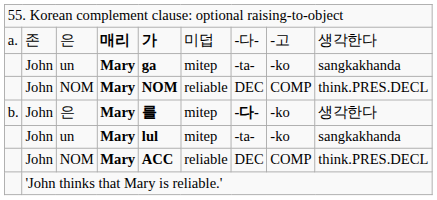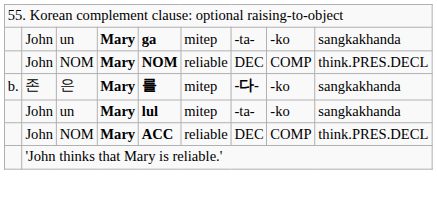 <table class="wikitable">
 <tr>
 <td colspan="9">55. Korean complement clause: optional raising-to-object</td>
-</tr>
-<tr>
-<td>a.</td>
-<td>존</td>
-<td>은</td>
-<td><strong>매리</strong></td>
-<td><strong>가</strong></td>
-<td>미덥</td>
-<td>-다-</td>
-<td>-고</td>
-<td>생각한다</td>
 </tr>
 <tr>
 <td></td>
 <td>John</td>
 <td>un</td>
 <td><strong>Mary</strong></td>
 <td><strong>ga</strong></td>
 <td>mitep</td>
 <td>-ta-</td>
 <td>-ko</td>
 <td>sangkakhanda</td>
 </tr>
 <tr>
 <td></td>
 <td>John</td>
 <td>NOM</td>
 <td><strong>Mary</strong></td>
 <td><strong>NOM</strong></td>
 <td>reliable</td>
 <td>DEC</td>
 <td>COMP</td>
 <td>think.PRES.DECL</td>
 </tr>
 <tr>
 <td>b.</td>
-<td>John</td>
+<td>존</td>
 <td>은</td>
 <td><strong>Mary</strong></td>
 <td><strong>를</strong></td>
 <td>mitep</td>
 <td><strong>-다-</strong></td>
 <td>-ko</td>
-<td>생각한다</td>
+<td>sangkakhanda</td>
 </tr>
 <tr>
 <td></td>
 <td>John</td>
 <td>un</td>
 <td><strong>Mary</strong></td>
 <td><strong>lul</strong></td>
 <td>mitep</td>
 <td>-ta-</td>
 <td>-ko</td>
 <td>sangkakhanda</td>
 </tr>
 <tr>
 <td></td>
 <td>John</td>
 <td>NOM</td>
 <td><strong>Mary</strong></td>
 <td><strong>ACC</strong></td>
 <td>reliable</td>
 <td>DEC</td>
 <td>COMP</td>
 <td>think.PRES.DECL</td>
 </tr>
 <tr>
 <td></td>
 <td colspan="8">'John thinks that Mary is reliable.'</td>
 </tr>
 </table>
